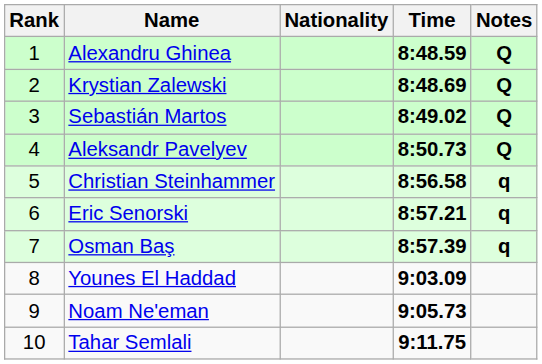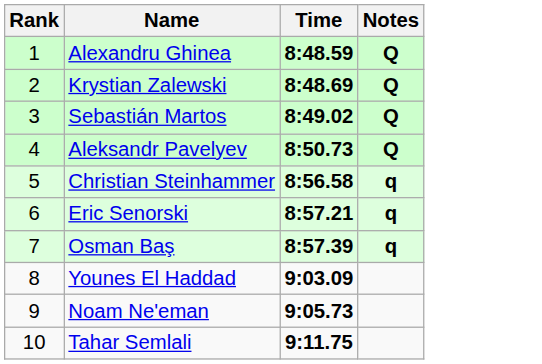 <table class="wikitable sortable" style="text-align:center">
 <tr>
 <th>Rank</th>
 <th>Name</th>
-<th>Nationality</th>
 <th>Time</th>
 <th>Notes</th>
 </tr>
 <tr bgcolor=ccffcc>
 <td>1</td>
 <td align=left><a href='#'>Alexandru Ghinea</a></td>
-<td align=left></td>
 <td><strong>8:48.59</strong></td>
 <td><strong>Q</strong></td>
 </tr>
 <tr bgcolor=ccffcc>
 <td>2</td>
 <td align=left><a href='#'>Krystian Zalewski</a></td>
-<td align=left></td>
 <td><strong>8:48.69</strong></td>
 <td><strong>Q</strong></td>
 </tr>
 <tr bgcolor=ccffcc>
 <td>3</td>
 <td align=left><a href='#'>Sebastián Martos</a></td>
-<td align=left></td>
 <td><strong>8:49.02</strong></td>
 <td><strong>Q</strong></td>
 </tr>
 <tr bgcolor=ccffcc>
 <td>4</td>
 <td align=left><a href='#'>Aleksandr Pavelyev</a></td>
-<td align=left></td>
 <td><strong>8:50.73</strong></td>
 <td><strong>Q</strong></td>
 </tr>
 <tr bgcolor=ddffdd>
 <td>5</td>
 <td align=left><a href='#'>Christian Steinhammer</a></td>
-<td align=left></td>
 <td><strong>8:56.58</strong></td>
 <td><strong>q</strong></td>
 </tr>
 <tr bgcolor=ddffdd>
 <td>6</td>
 <td align=left><a href='#'>Eric Senorski</a></td>
-<td align=left></td>
 <td><strong>8:57.21</strong></td>
 <td><strong>q</strong></td>
 </tr>
 <tr bgcolor=ddffdd>
 <td>7</td>
 <td align=left><a href='#'>Osman Baş</a></td>
-<td align=left></td>
 <td><strong>8:57.39</strong></td>
 <td><strong>q</strong></td>
 </tr>
 <tr>
 <td>8</td>
 <td align=left><a href='#'>Younes El Haddad</a></td>
-<td align=left></td>
 <td><strong>9:03.09</strong></td>
 <td></td>
 </tr>
 <tr>
 <td>9</td>
 <td align=left><a href='#'>Noam Ne'eman</a></td>
-<td align=left></td>
 <td><strong>9:05.73</strong></td>
 <td></td>
 </tr>
 <tr>
 <td>10</td>
 <td align=left><a href='#'>Tahar Semlali</a></td>
-<td align=left></td>
 <td><strong>9:11.75</strong></td>
 <td></td>
 </tr>
 </table>
